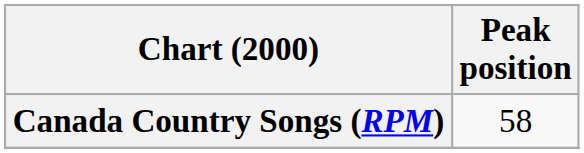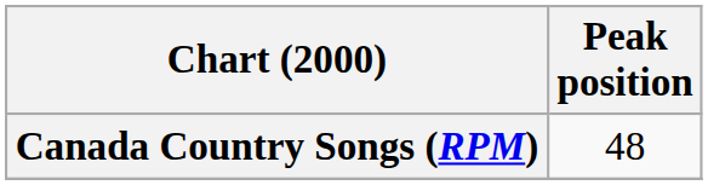 <table class="wikitable sortable plainrowheaders">
 <tr>
 <th scope="col">Chart (2000)</th>
 <th scope="col">Peak<br>position</th>
 </tr>
 <tr>
 <th scope="row">Canada Country Songs (<em><a href='#'>RPM</a></em>)</th>
-<td align="center">58</td>
+<td align="center">48</td>
 </tr>
 <tr>
 </tr>
 <tr>
 </tr>
 </table>
